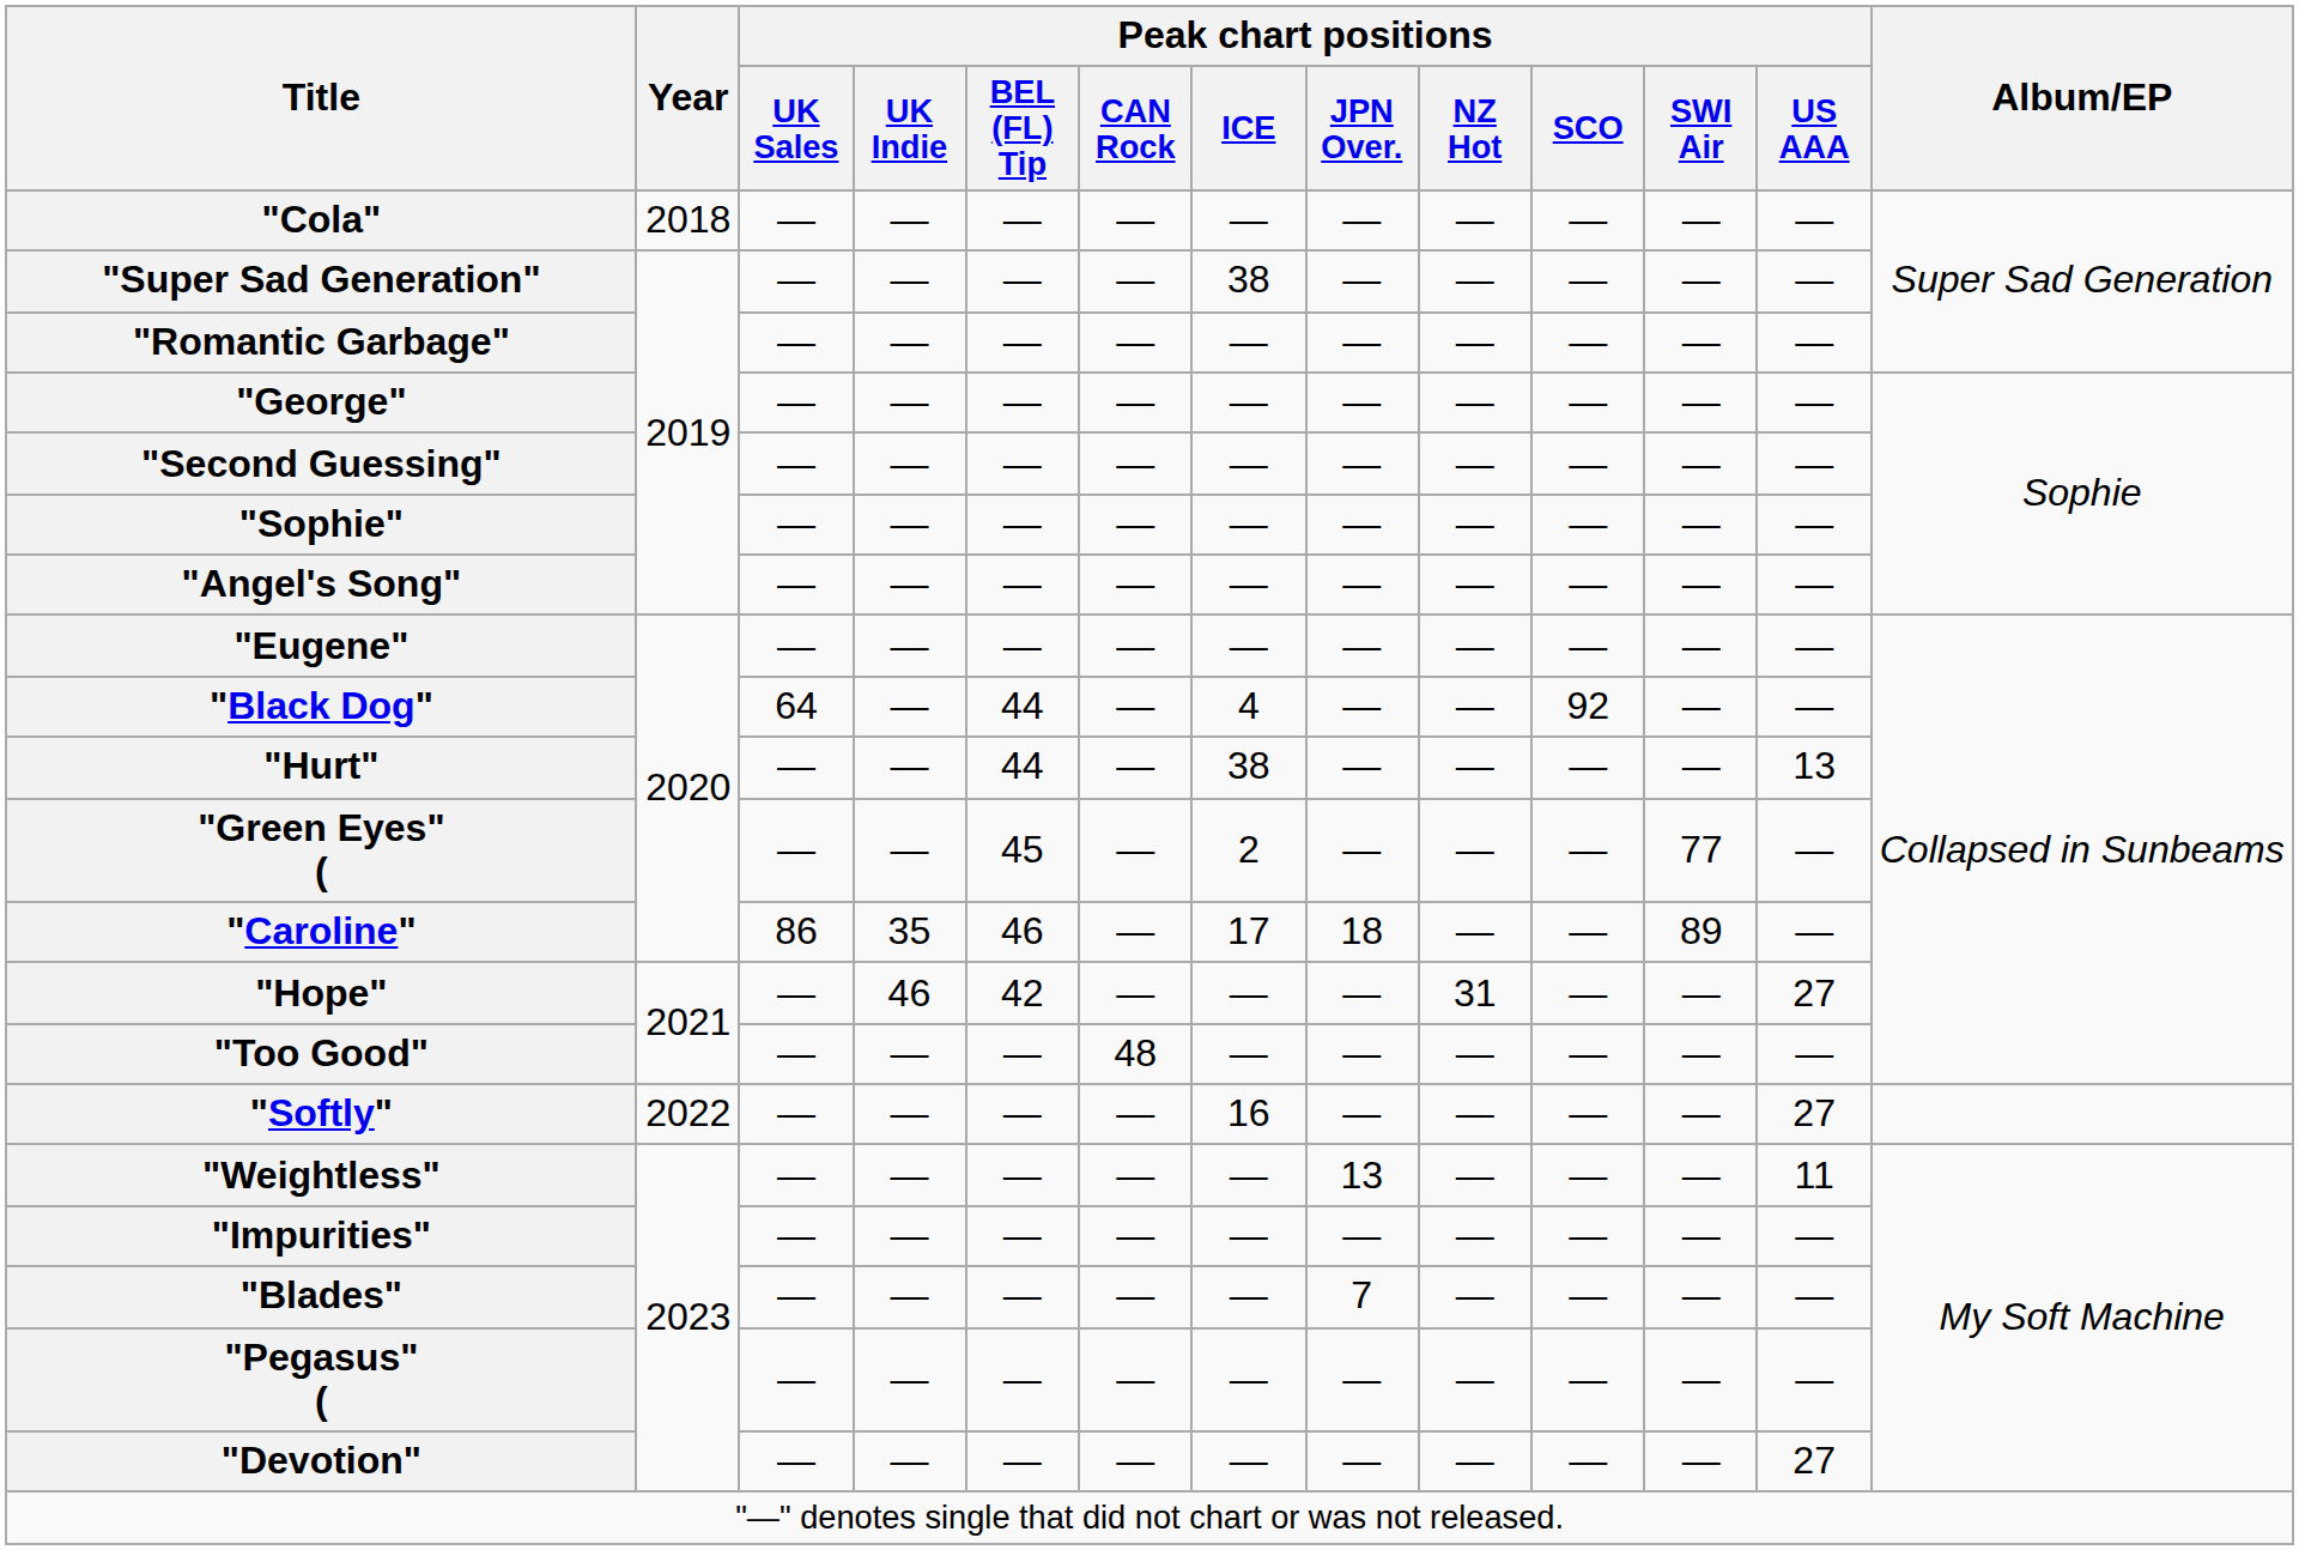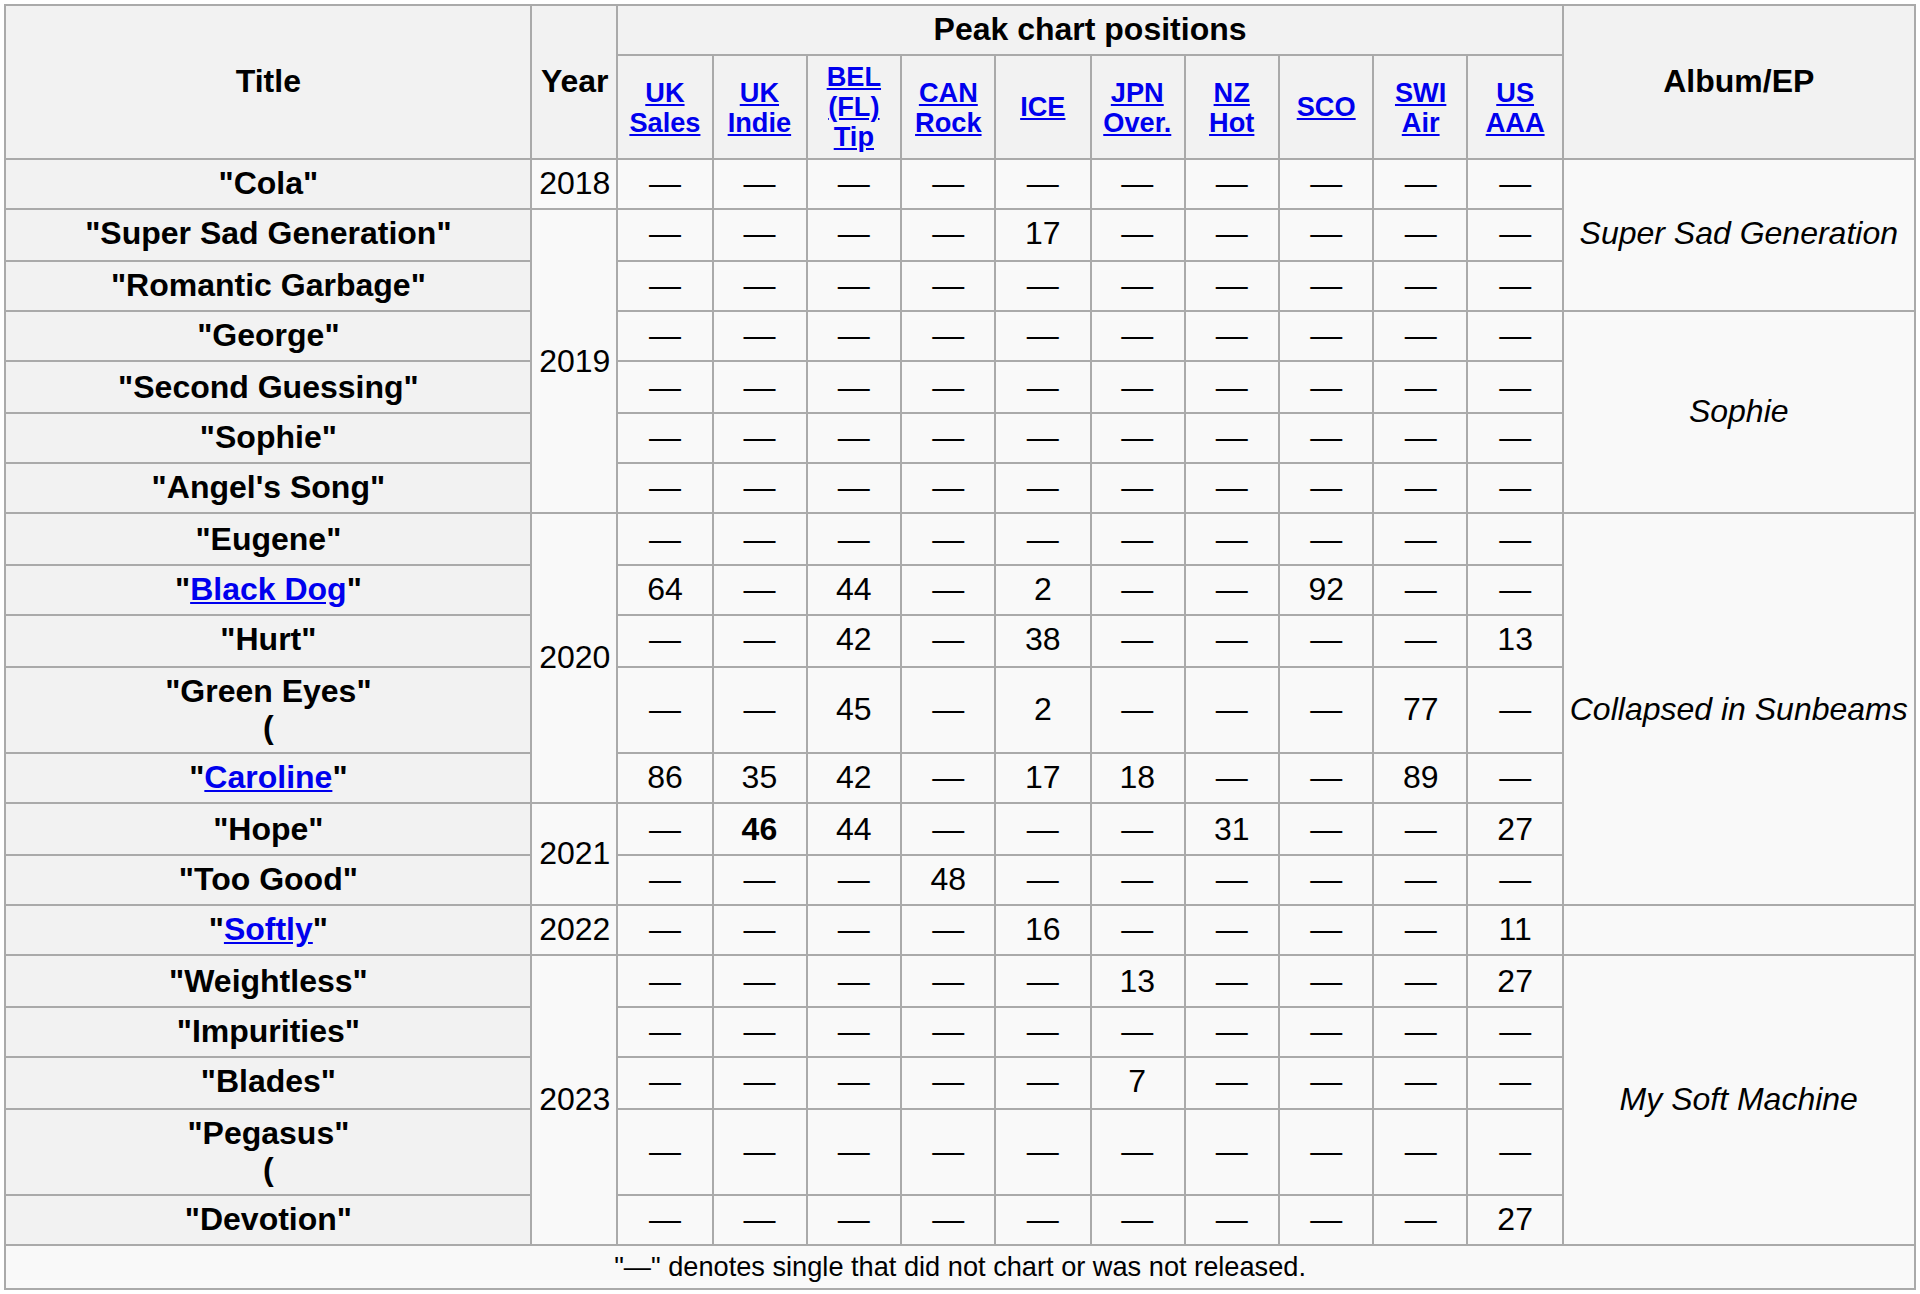 <table class="wikitable plainrowheaders" style="text-align:center;">
 <tr>
 <th scope="col" rowspan="2" style="width:16em;">Title</th>
 <th scope="col" rowspan="2" style="width:1em;">Year</th>
 <th scope="col" colspan="10">Peak chart positions</th>
 <th scope="col" rowspan="2">Album/EP</th>
 </tr>
 <tr>
 <th scope="col" style="width:3em;font-size:85%;"><a href='#'>UK<br>Sales</a><br></th>
 <th scope="col" style="width:3em;font-size:85%;"><a href='#'>UK<br>Indie</a><br></th>
 <th scope="col" style="width:3em;font-size:85%;"><a href='#'>BEL<br>(FL)<br>Tip</a><br></th>
 <th scope="col" style="width:3em;font-size:85%;"><a href='#'>CAN<br>Rock</a><br></th>
 <th scope="col" style="width:3em;font-size:85%;"><a href='#'>ICE</a><br></th>
 <th scope="col" style="width:3em;font-size:85%;"><a href='#'>JPN<br>Over.</a><br></th>
 <th scope="col" style="width:3em;font-size:85%;"><a href='#'>NZ<br>Hot</a><br></th>
 <th scope="col" style="width:3em;font-size:85%;"><a href='#'>SCO</a><br></th>
 <th scope="col" style="width:3em;font-size:85%;"><a href='#'>SWI<br>Air</a><br></th>
 <th scope="col" style="width:3em;font-size:85%;"><a href='#'>US<br>AAA</a><br></th>
 </tr>
 <tr>
 <th scope="row">"Cola"</th>
 <td>2018</td>
 <td>—</td>
 <td>—</td>
 <td>—</td>
 <td>—</td>
 <td>—</td>
 <td>—</td>
 <td>—</td>
 <td>—</td>
 <td>—</td>
 <td>—</td>
 <td rowspan="3"><em>Super Sad Generation</em></td>
 </tr>
 <tr>
 <th scope="row">"Super Sad Generation"</th>
 <td rowspan="6">2019</td>
 <td>—</td>
 <td>—</td>
 <td>—</td>
 <td>—</td>
-<td>38</td>
+<td>17</td>
 <td>—</td>
 <td>—</td>
 <td>—</td>
 <td>—</td>
 <td>—</td>
 </tr>
 <tr>
 <th scope="row">"Romantic Garbage"</th>
 <td>—</td>
 <td>—</td>
 <td>—</td>
 <td>—</td>
 <td>—</td>
 <td>—</td>
 <td>—</td>
 <td>—</td>
 <td>—</td>
 <td>—</td>
 </tr>
 <tr>
 <th scope="row">"George"</th>
 <td>—</td>
 <td>—</td>
 <td>—</td>
 <td>—</td>
 <td>—</td>
 <td>—</td>
 <td>—</td>
 <td>—</td>
 <td>—</td>
 <td>—</td>
 <td rowspan="4"><em>Sophie</em></td>
 </tr>
 <tr>
 <th scope="row">"Second Guessing"</th>
 <td>—</td>
 <td>—</td>
 <td>—</td>
 <td>—</td>
 <td>—</td>
 <td>—</td>
 <td>—</td>
 <td>—</td>
 <td>—</td>
 <td>—</td>
 </tr>
 <tr>
 <th scope="row">"Sophie"</th>
 <td>—</td>
 <td>—</td>
 <td>—</td>
 <td>—</td>
 <td>—</td>
 <td>—</td>
 <td>—</td>
 <td>—</td>
 <td>—</td>
 <td>—</td>
 </tr>
 <tr>
 <th scope="row">"Angel's Song"</th>
 <td>—</td>
 <td>—</td>
 <td>—</td>
 <td>—</td>
 <td>—</td>
 <td>—</td>
 <td>—</td>
 <td>—</td>
 <td>—</td>
 <td>—</td>
 </tr>
 <tr>
 <th scope="row">"Eugene"</th>
 <td rowspan="5">2020</td>
 <td>—</td>
 <td>—</td>
 <td>—</td>
 <td>—</td>
 <td>—</td>
 <td>—</td>
 <td>—</td>
 <td>—</td>
 <td>—</td>
 <td>—</td>
 <td rowspan="7"><em>Collapsed in Sunbeams</em></td>
 </tr>
 <tr>
 <th scope="row">"<a href='#'>Black Dog</a>"</th>
 <td>64</td>
 <td>—</td>
 <td>44</td>
 <td>—</td>
-<td>4</td>
+<td>2</td>
 <td>—</td>
 <td>—</td>
 <td>92</td>
 <td>—</td>
 <td>—</td>
 </tr>
 <tr>
 <th scope="row">"Hurt"</th>
 <td>—</td>
 <td>—</td>
-<td>44</td>
+<td>42</td>
 <td>—</td>
 <td>38</td>
 <td>—</td>
 <td>—</td>
 <td>—</td>
 <td>—</td>
 <td>13</td>
 </tr>
 <tr>
 <th scope="row">"Green Eyes"<br>(</th>
 <td>—</td>
 <td>—</td>
 <td>45</td>
 <td>—</td>
 <td>2</td>
 <td>—</td>
 <td>—</td>
 <td>—</td>
 <td>77</td>
 <td>—</td>
 </tr>
 <tr>
 <th scope="row">"<a href='#'>Caroline</a>"</th>
 <td>86</td>
 <td>35</td>
-<td>46</td>
+<td>42</td>
 <td>—</td>
 <td>17</td>
 <td>18</td>
 <td>—</td>
 <td>—</td>
 <td>89</td>
 <td>—</td>
 </tr>
 <tr>
 <th scope="row">"Hope"</th>
 <td rowspan="2">2021</td>
 <td>—</td>
-<td>46</td>
-<td>42</td>
+<td><strong>46</strong></td>
+<td>44</td>
 <td>—</td>
 <td>—</td>
 <td>—</td>
 <td>31</td>
 <td>—</td>
 <td>—</td>
 <td>27</td>
 </tr>
 <tr>
 <th scope="row">"Too Good"</th>
 <td>—</td>
 <td>—</td>
 <td>—</td>
 <td>48</td>
 <td>—</td>
 <td>—</td>
 <td>—</td>
 <td>—</td>
 <td>—</td>
 <td>—</td>
 </tr>
 <tr>
 <th scope="row">"<a href='#'>Softly</a>"</th>
 <td>2022</td>
 <td>—</td>
 <td>—</td>
 <td>—</td>
 <td>—</td>
 <td>16</td>
 <td>—</td>
 <td>—</td>
 <td>—</td>
 <td>—</td>
-<td>27</td>
+<td>11</td>
 <td></td>
 </tr>
 <tr>
 <th scope="row">"Weightless"</th>
 <td rowspan="5">2023</td>
 <td>—</td>
 <td>—</td>
 <td>—</td>
 <td>—</td>
 <td>—</td>
 <td>13</td>
 <td>—</td>
 <td>—</td>
 <td>—</td>
-<td>11</td>
+<td>27</td>
 <td rowspan="5"><em>My Soft Machine</em></td>
 </tr>
 <tr>
 <th scope="row">"Impurities"</th>
 <td>—</td>
 <td>—</td>
 <td>—</td>
 <td>—</td>
 <td>—</td>
 <td>—</td>
 <td>—</td>
 <td>—</td>
 <td>—</td>
 <td>—</td>
 </tr>
 <tr>
 <th scope="row">"Blades"</th>
 <td>—</td>
 <td>—</td>
 <td>—</td>
 <td>—</td>
 <td>—</td>
 <td>7</td>
 <td>—</td>
 <td>—</td>
 <td>—</td>
 <td>—</td>
 </tr>
 <tr>
 <th scope="row">"Pegasus"<br>(</th>
 <td>—</td>
 <td>—</td>
 <td>—</td>
 <td>—</td>
 <td>—</td>
 <td>—</td>
 <td>—</td>
 <td>—</td>
 <td>—</td>
 <td>—</td>
 </tr>
 <tr>
 <th scope="row">"Devotion"</th>
 <td>—</td>
 <td>—</td>
 <td>—</td>
 <td>—</td>
 <td>—</td>
 <td>—</td>
 <td>—</td>
 <td>—</td>
 <td>—</td>
 <td>27</td>
 </tr>
 <tr>
 <td colspan="15" style="font-size:85%">"—" denotes single that did not chart or was not released.</td>
 </tr>
 </table>
